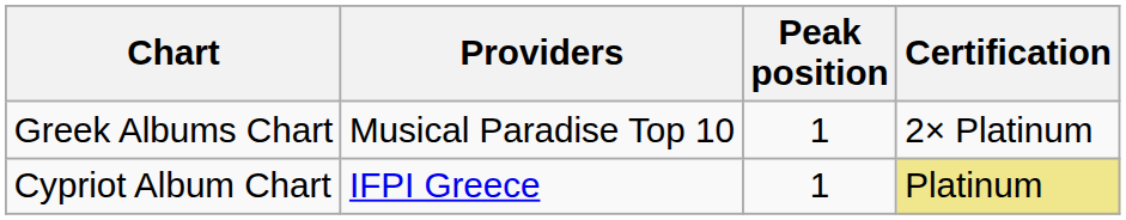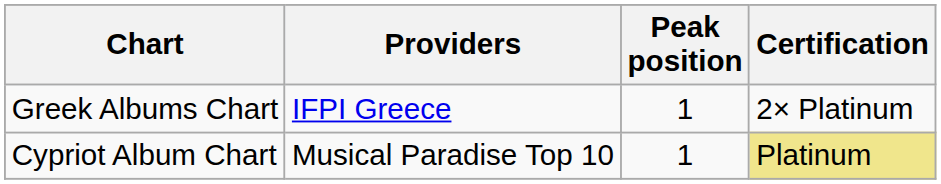 <table class="wikitable">
 <tr style="background:#ebf5ff;">
 <th align="left">Chart</th>
 <th align="left">Providers</th>
 <th align="left">Peak<br>position</th>
 <th align="left">Certification</th>
 </tr>
 <tr>
 <td align="left">Greek Albums Chart</td>
-<td align="left">Musical Paradise Top 10</td>
+<td align="left"><a href='#'>IFPI Greece</a></td>
 <td style="text-align:center;">1</td>
 <td align="left">2× Platinum</td>
 </tr>
 <tr>
 <td align="left">Cypriot Album Chart</td>
-<td align="left"><a href='#'>IFPI Greece</a></td>
+<td align="left">Musical Paradise Top 10</td>
 <td style="text-align:center;">1</td>
 <td align="left" style="background: khaki;">Platinum</td>
 </tr>
 </table>
